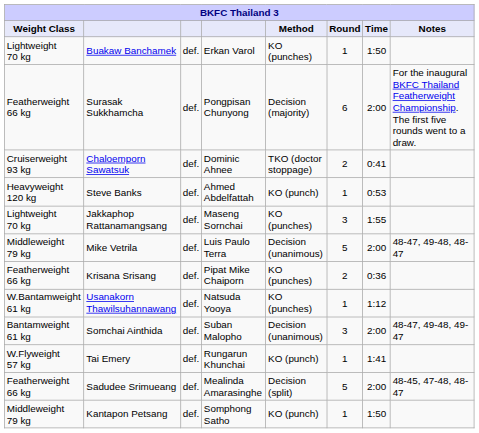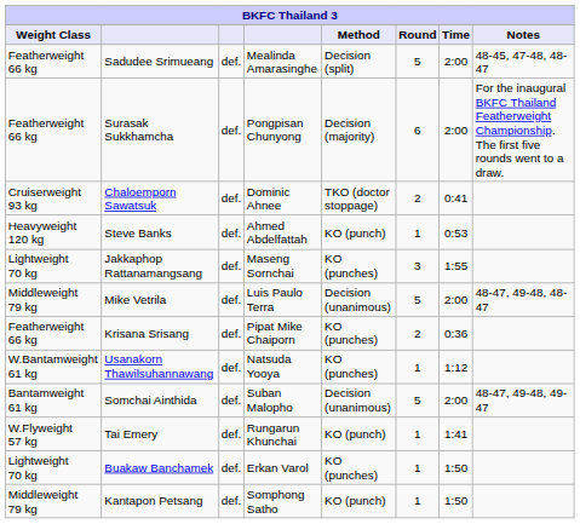 <table class="wikitable" style="font-size: 80%;">
 <tr>
 <th colspan="8" style="background-color: #ccf; color: #000080; text-align: center;"><strong>BKFC Thailand 3</strong></th>
 </tr>
 <tr>
 <th colspan="1" style="background-color: #E6E8FA; color: #000000; text-align: center;">Weight Class</th>
 <th colspan="1" style="background-color: #E6E8FA; color: #000000; text-align: center;"></th>
 <th colspan="1" style="background-color: #E6E8FA; color: #000000; text-align: center;"></th>
 <th colspan="1" style="background-color: #E6E8FA; color: #000000; text-align: center;"></th>
 <th colspan="1" style="background-color: #E6E8FA; color: #000000; text-align: center;">Method</th>
 <th colspan="1" style="background-color: #E6E8FA; color: #000000; text-align: center;">Round</th>
 <th colspan="1" style="background-color: #E6E8FA; color: #000000; text-align: center;">Time</th>
 <th colspan="1" style="background-color: #E6E8FA; color: #000000; text-align: center;">Notes</th>
 </tr>
 <tr>
-<td>Lightweight 70 kg</td>
-<td> <a href='#'>Buakaw Banchamek</a></td>
+<td>Featherweight 66 kg</td>
+<td> Sadudee Srimueang</td>
 <td align=center>def.</td>
-<td> Erkan Varol</td>
-<td>KO (punches)</td>
-<td align=center>1</td>
-<td align=center>1:50</td>
-<td></td>
+<td> Mealinda Amarasinghe</td>
+<td>Decision (split)</td>
+<td align=center>5</td>
+<td align=center>2:00</td>
+<td>48-45, 47-48, 48-47</td>
 </tr>
 <tr>
 <td>Featherweight 66 kg</td>
 <td> Surasak Sukkhamcha</td>
 <td align=center>def.</td>
 <td> Pongpisan Chunyong</td>
 <td>Decision (majority)</td>
 <td align=center>6</td>
 <td align=center>2:00</td>
 <td>For the inaugural <a href='#'>BKFC Thailand Featherweight Championship</a>. The first five rounds went to a draw.</td>
 </tr>
 <tr>
 <td>Cruiserweight 93 kg</td>
 <td> <a href='#'>Chaloemporn Sawatsuk</a></td>
 <td align=center>def.</td>
 <td> Dominic Ahnee</td>
 <td>TKO (doctor stoppage)</td>
 <td align=center>2</td>
 <td align=center>0:41</td>
 <td></td>
 </tr>
 <tr>
 <td>Heavyweight 120 kg</td>
 <td> Steve Banks</td>
 <td align=center>def.</td>
 <td> Ahmed Abdelfattah</td>
 <td>KO (punch)</td>
 <td align=center>1</td>
 <td align=center>0:53</td>
 <td></td>
 </tr>
 <tr>
 <td>Lightweight 70 kg</td>
 <td> Jakkaphop Rattanamangsang</td>
 <td align=center>def.</td>
 <td> Maseng Sornchai</td>
 <td>KO (punches)</td>
 <td align=center>3</td>
 <td align=center>1:55</td>
 <td></td>
 </tr>
 <tr>
 <td>Middleweight 79 kg</td>
 <td> Mike Vetrila</td>
 <td align=center>def.</td>
 <td> Luis Paulo Terra</td>
 <td>Decision (unanimous)</td>
 <td align=center>5</td>
 <td align=center>2:00</td>
 <td>48-47, 49-48, 48-47</td>
 </tr>
 <tr>
 <td>Featherweight 66 kg</td>
 <td> Krisana Srisang</td>
 <td align=center>def.</td>
 <td> Pipat Mike Chaiporn</td>
 <td>KO (punches)</td>
 <td align=center>2</td>
 <td align=center>0:36</td>
 <td></td>
 </tr>
 <tr>
 <td>W.Bantamweight 61 kg</td>
 <td> <a href='#'>Usanakorn Thawilsuhannawang</a></td>
 <td align=center>def.</td>
 <td> Natsuda Yooya</td>
 <td>KO (punches)</td>
 <td align=center>1</td>
 <td align=center>1:12</td>
 <td></td>
 </tr>
 <tr>
 <td>Bantamweight 61 kg</td>
 <td> Somchai Ainthida</td>
 <td align=center>def.</td>
 <td> Suban Malopho</td>
 <td>Decision (unanimous)</td>
-<td align=center>3</td>
+<td align=center>5</td>
 <td align=center>2:00</td>
 <td>48-47, 49-48, 49-47</td>
 </tr>
 <tr>
 <td>W.Flyweight 57 kg</td>
 <td> Tai Emery</td>
 <td align=center>def.</td>
 <td> Rungarun Khunchai</td>
 <td>KO (punch)</td>
 <td align=center>1</td>
 <td align=center>1:41</td>
 <td></td>
 </tr>
 <tr>
-<td>Featherweight 66 kg</td>
-<td> Sadudee Srimueang</td>
+<td>Lightweight 70 kg</td>
+<td> <a href='#'>Buakaw Banchamek</a></td>
 <td align=center>def.</td>
-<td> Mealinda Amarasinghe</td>
-<td>Decision (split)</td>
-<td align=center>5</td>
-<td align=center>2:00</td>
-<td>48-45, 47-48, 48-47</td>
+<td> Erkan Varol</td>
+<td>KO (punches)</td>
+<td align=center>1</td>
+<td align=center>1:50</td>
+<td></td>
 </tr>
 <tr>
 <td>Middleweight 79 kg</td>
 <td> Kantapon Petsang</td>
 <td align=center>def.</td>
 <td> Somphong Satho</td>
 <td>KO (punch)</td>
 <td align=center>1</td>
 <td align=center>1:50</td>
 <td></td>
 </tr>
 </table>
